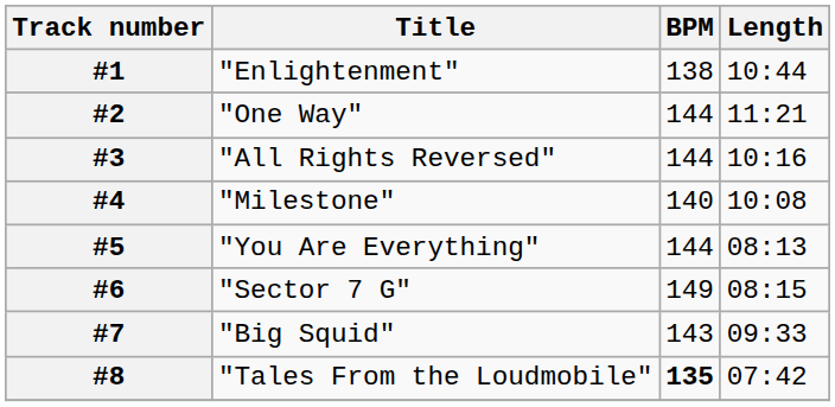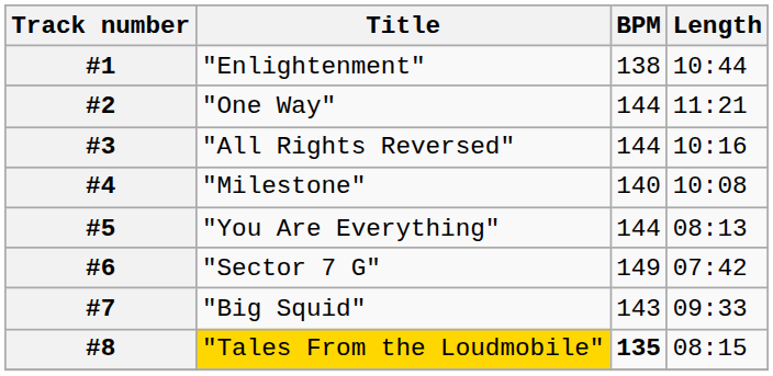 <table border="1" class="wikitable">
 <tr>
 <th>Track number</th>
 <th>Title</th>
 <th>BPM</th>
 <th>Length</th>
 </tr>
 <tr>
 <th>#1</th>
 <td>"Enlightenment"</td>
 <td>138</td>
 <td>10:44</td>
 </tr>
 <tr>
 <th>#2</th>
 <td>"One Way"</td>
 <td>144</td>
 <td>11:21</td>
 </tr>
 <tr>
 <th>#3</th>
 <td>"All Rights Reversed"</td>
 <td>144</td>
 <td>10:16</td>
 </tr>
 <tr>
 <th>#4</th>
 <td>"Milestone"</td>
 <td>140</td>
 <td>10:08</td>
 </tr>
 <tr>
 <th>#5</th>
 <td>"You Are Everything"</td>
 <td>144</td>
 <td>08:13</td>
 </tr>
 <tr>
 <th>#6</th>
 <td>"Sector 7 G"</td>
 <td>149</td>
-<td>08:15</td>
+<td>07:42</td>
 </tr>
 <tr>
 <th>#7</th>
 <td>"Big Squid"</td>
 <td>143</td>
 <td>09:33</td>
 </tr>
 <tr>
 <th>#8</th>
-<td>"Tales From the Loudmobile"</td>
+<td style="background: gold;">"Tales From the Loudmobile"</td>
 <td><strong>135</strong></td>
-<td>07:42</td>
+<td>08:15</td>
 </tr>
 <tr>
 </tr>
 </table>
